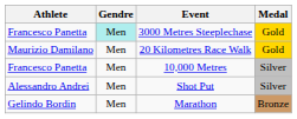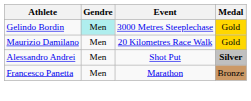 <table class="wikitable" style="width:; font-size:90%; text-align:center;">
 <tr>
 <th>Athlete</th>
 <th>Gendre</th>
 <th>Event</th>
 <th>Medal</th>
 </tr>
 <tr>
-<td align=left><a href='#'>Francesco Panetta</a></td>
+<td align=left><a href='#'>Gelindo Bordin</a></td>
 <td style="background: paleturquoise;">Men</td>
 <td><a href='#'>3000 Metres Steeplechase</a></td>
 <td bgcolor=gold>Gold</td>
 </tr>
 <tr>
 <td align=left><a href='#'>Maurizio Damilano</a></td>
 <td>Men</td>
 <td><a href='#'>20 Kilometres Race Walk</a></td>
 <td bgcolor=gold>Gold</td>
 </tr>
 <tr>
-<td align=left><a href='#'>Francesco Panetta</a></td>
-<td>Men</td>
-<td><a href='#'>10,000 Metres</a></td>
-<td bgcolor=silver>Silver</td>
-</tr>
-<tr>
 <td align=left><a href='#'>Alessandro Andrei</a></td>
 <td>Men</td>
 <td><a href='#'>Shot Put</a></td>
-<td bgcolor=silver>Silver</td>
+<td bgcolor=silver><strong>Silver</strong></td>
 </tr>
 <tr>
-<td align=left><a href='#'>Gelindo Bordin</a></td>
+<td align=left><a href='#'>Francesco Panetta</a></td>
 <td>Men</td>
 <td><a href='#'>Marathon</a></td>
 <td bgcolor=cc9966>Bronze</td>
 </tr>
 </table>
